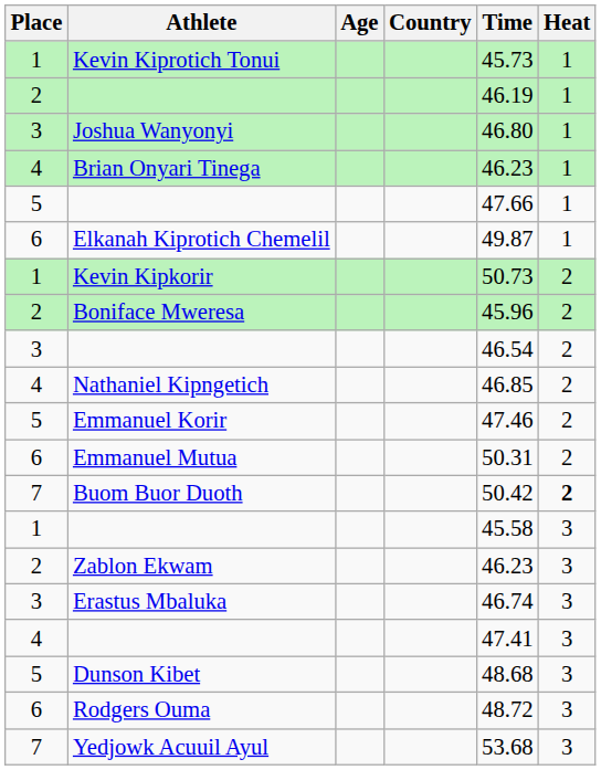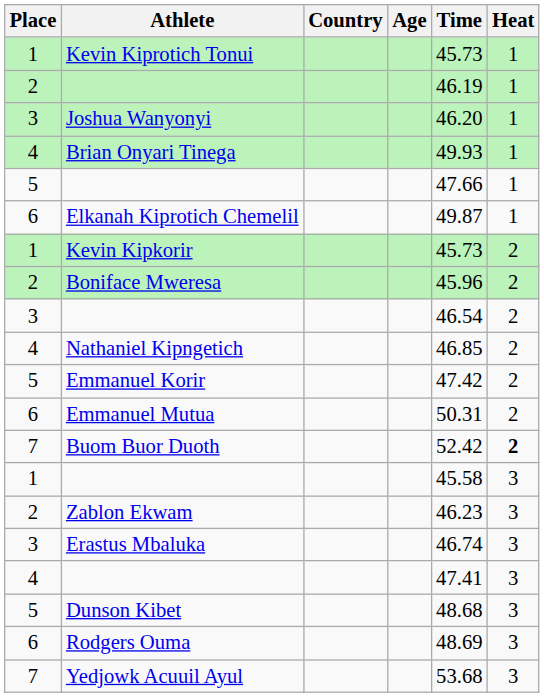 <table class="wikitable mw-datatable sortable">
 <tr>
 <th>Place</th>
 <th>Athlete</th>
+<th>Country</th>
 <th>Age</th>
-<th>Country</th>
 <th>Time</th>
 <th>Heat</th>
 </tr>
 <tr bgcolor=#bbf3bb>
 <td align=center>1</td>
 <td><a href='#'>Kevin Kiprotich Tonui</a></td>
 <td></td>
 <td></td>
 <td>45.73</td>
 <td align=center>1</td>
 </tr>
 <tr bgcolor=#bbf3bb>
 <td align=center>2</td>
 <td></td>
 <td></td>
 <td></td>
 <td>46.19</td>
 <td align=center>1</td>
 </tr>
 <tr bgcolor=#bbf3bb>
 <td align=center>3</td>
 <td><a href='#'>Joshua Wanyonyi</a></td>
 <td></td>
 <td></td>
-<td>46.80</td>
+<td>46.20</td>
 <td align=center>1</td>
 </tr>
 <tr bgcolor=#bbf3bb>
 <td align=center>4</td>
 <td><a href='#'>Brian Onyari Tinega</a></td>
 <td></td>
 <td></td>
-<td>46.23</td>
+<td>49.93</td>
 <td align=center>1</td>
 </tr>
 <tr>
 <td align=center>5</td>
 <td></td>
 <td></td>
 <td></td>
 <td>47.66</td>
 <td align=center>1</td>
 </tr>
 <tr>
 <td align=center>6</td>
 <td><a href='#'>Elkanah Kiprotich Chemelil</a></td>
 <td></td>
 <td></td>
 <td>49.87</td>
 <td align=center>1</td>
 </tr>
 <tr bgcolor=#bbf3bb>
 <td align=center>1</td>
 <td><a href='#'>Kevin Kipkorir</a></td>
 <td></td>
 <td></td>
-<td>50.73</td>
+<td>45.73</td>
 <td align=center>2</td>
 </tr>
 <tr bgcolor=#bbf3bb>
 <td align=center>2</td>
 <td><a href='#'>Boniface Mweresa</a></td>
 <td></td>
 <td></td>
 <td>45.96</td>
 <td align=center>2</td>
 </tr>
 <tr>
 <td align=center>3</td>
 <td></td>
 <td></td>
 <td></td>
 <td>46.54</td>
 <td align=center>2</td>
 </tr>
 <tr>
 <td align=center>4</td>
 <td><a href='#'>Nathaniel Kipngetich</a></td>
 <td></td>
 <td></td>
 <td>46.85</td>
 <td align=center>2</td>
 </tr>
 <tr>
 <td align=center>5</td>
 <td><a href='#'>Emmanuel Korir</a></td>
 <td></td>
 <td></td>
-<td>47.46</td>
+<td>47.42</td>
 <td align=center>2</td>
 </tr>
 <tr>
 <td align=center>6</td>
 <td><a href='#'>Emmanuel Mutua</a></td>
 <td></td>
 <td></td>
 <td>50.31</td>
 <td align=center>2</td>
 </tr>
 <tr>
 <td align=center>7</td>
 <td><a href='#'>Buom Buor Duoth</a></td>
 <td></td>
 <td></td>
-<td>50.42</td>
+<td>52.42</td>
 <td align=center><strong>2</strong></td>
 </tr>
 <tr>
 <td align=center>1</td>
 <td></td>
 <td></td>
 <td></td>
 <td>45.58</td>
 <td align=center>3</td>
 </tr>
 <tr>
 <td align=center>2</td>
 <td><a href='#'>Zablon Ekwam</a></td>
 <td></td>
 <td></td>
 <td>46.23</td>
 <td align=center>3</td>
 </tr>
 <tr>
 <td align=center>3</td>
 <td><a href='#'>Erastus Mbaluka</a></td>
 <td></td>
 <td></td>
 <td>46.74</td>
 <td align=center>3</td>
 </tr>
 <tr>
 <td align=center>4</td>
 <td></td>
 <td></td>
 <td></td>
 <td>47.41</td>
 <td align=center>3</td>
 </tr>
 <tr>
 <td align=center>5</td>
 <td><a href='#'>Dunson Kibet</a></td>
 <td></td>
 <td></td>
 <td>48.68</td>
 <td align=center>3</td>
 </tr>
 <tr>
 <td align=center>6</td>
 <td><a href='#'>Rodgers Ouma</a></td>
 <td></td>
 <td></td>
-<td>48.72</td>
+<td>48.69</td>
 <td align=center>3</td>
 </tr>
 <tr>
 <td align=center>7</td>
 <td><a href='#'>Yedjowk Acuuil Ayul</a></td>
 <td></td>
 <td></td>
 <td>53.68</td>
 <td align=center>3</td>
 </tr>
 </table>
